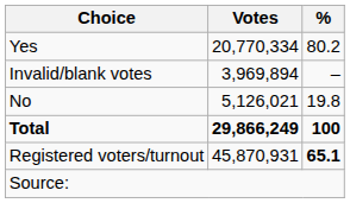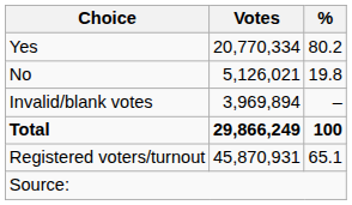 <table class=wikitable style=text-align:right>
 <tr>
 <th>Choice</th>
 <th>Votes</th>
 <th>%</th>
 </tr>
 <tr>
 <td align=left> Yes</td>
 <td>20,770,334</td>
 <td>80.2</td>
 </tr>
 <tr>
+<td align=left>No</td>
+<td>5,126,021</td>
+<td>19.8</td>
+</tr>
+<tr>
 <td align=left>Invalid/blank votes</td>
 <td>3,969,894</td>
 <td>–</td>
-</tr>
-<tr>
-<td align=left>No</td>
-<td>5,126,021</td>
-<td>19.8</td>
 </tr>
 <tr>
 <td align=left><strong>Total</strong></td>
 <td><strong>29,866,249</strong></td>
 <td><strong>100</strong></td>
 </tr>
 <tr>
 <td align=left>Registered voters/turnout</td>
 <td>45,870,931</td>
-<td><strong>65.1</strong></td>
+<td>65.1</td>
 </tr>
 <tr>
 <td align=left colspan=3>Source: </td>
 </tr>
 </table>
